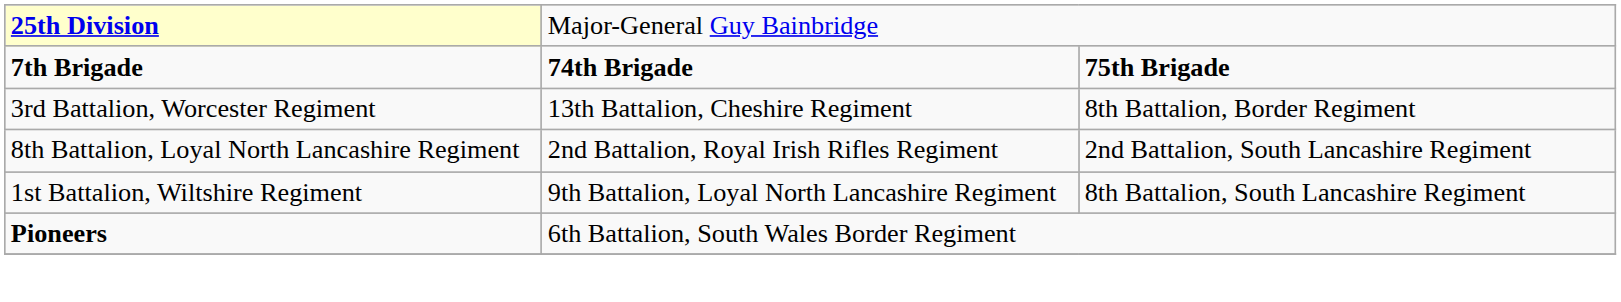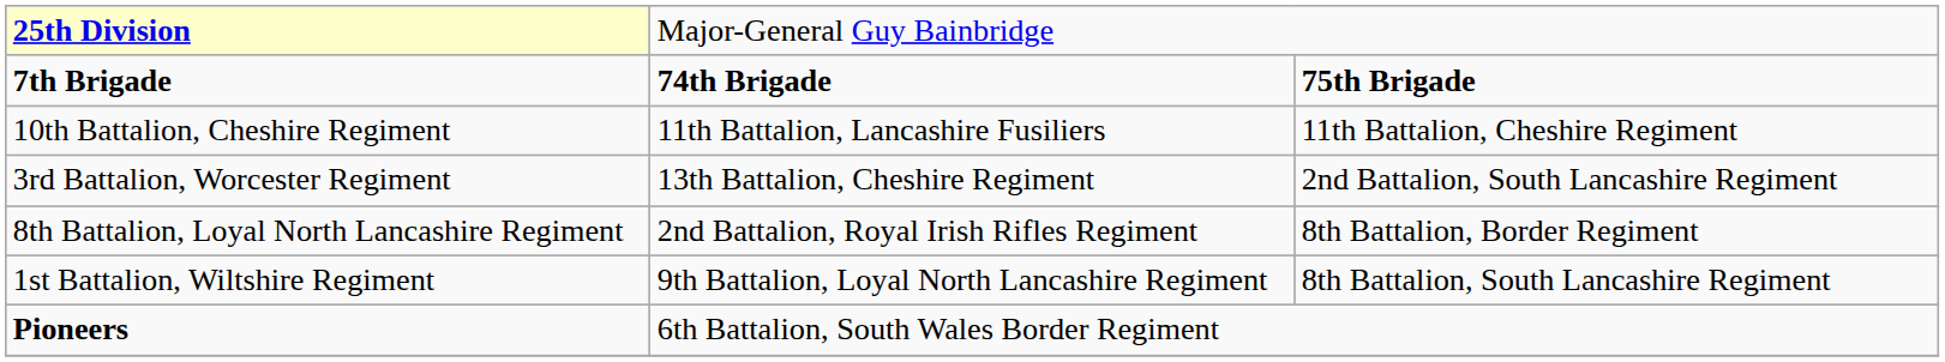 <table class="wikitable">
 <tr>
 <td style="background:#FFFFCC;"><strong><a href='#'>25th Division</a>  </strong></td>
 <td colspan="2">Major-General <a href='#'>Guy Bainbridge</a></td>
 </tr>
 <tr>
 <td width="320pt"><strong>7th Brigade</strong></td>
 <td width="320pt"><strong>74th Brigade</strong></td>
 <td width="320pt"><strong>75th Brigade</strong></td>
 </tr>
 <tr>
+<td>10th Battalion, Cheshire Regiment</td>
+<td>11th Battalion, Lancashire Fusiliers</td>
+<td>11th Battalion, Cheshire Regiment</td>
+</tr>
+<tr>
 <td>3rd Battalion, Worcester Regiment</td>
 <td>13th Battalion, Cheshire Regiment</td>
-<td>8th Battalion, Border Regiment</td>
+<td>2nd Battalion, South Lancashire Regiment</td>
 </tr>
 <tr>
 <td>8th Battalion, Loyal North Lancashire Regiment</td>
 <td>2nd Battalion, Royal Irish Rifles Regiment</td>
-<td>2nd Battalion, South Lancashire Regiment</td>
+<td>8th Battalion, Border Regiment</td>
 </tr>
 <tr>
 <td>1st Battalion, Wiltshire Regiment</td>
 <td>9th Battalion, Loyal North Lancashire Regiment</td>
 <td>8th Battalion, South Lancashire Regiment</td>
 </tr>
 <tr>
 <td><strong>Pioneers</strong></td>
 <td colspan="2">6th Battalion, South Wales Border Regiment</td>
 </tr>
 <tr>
 </tr>
 </table>
